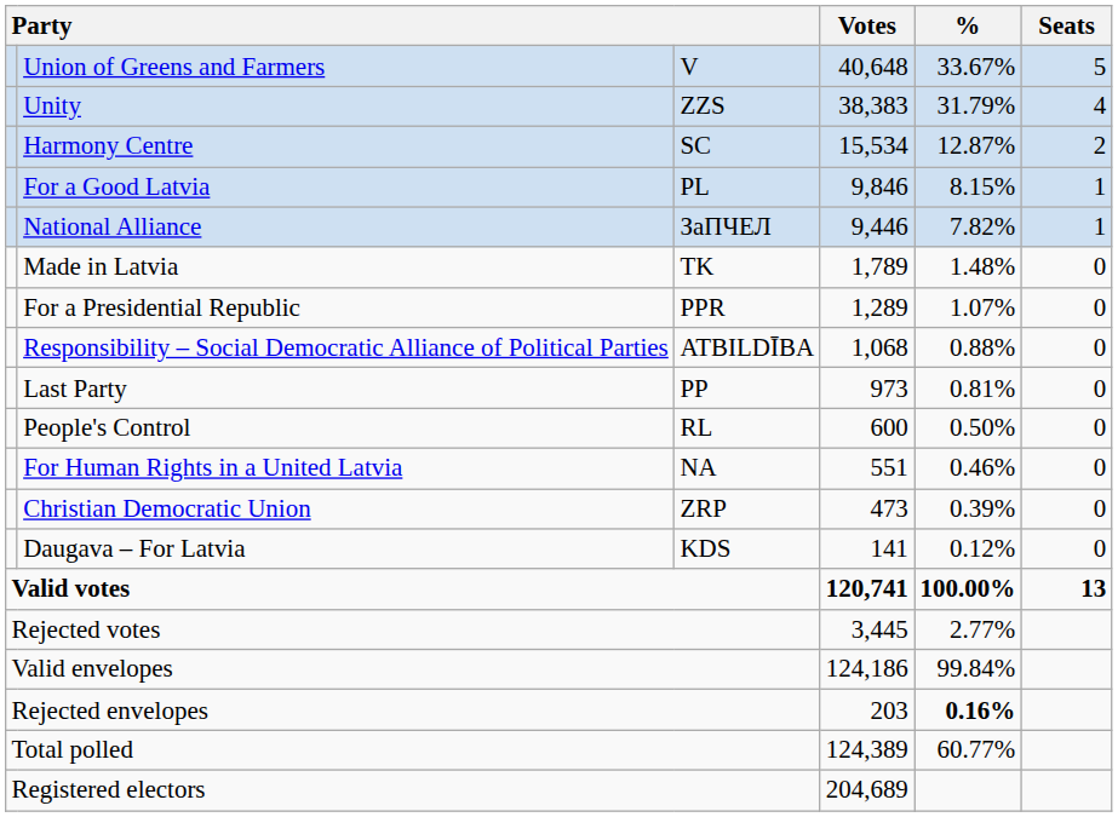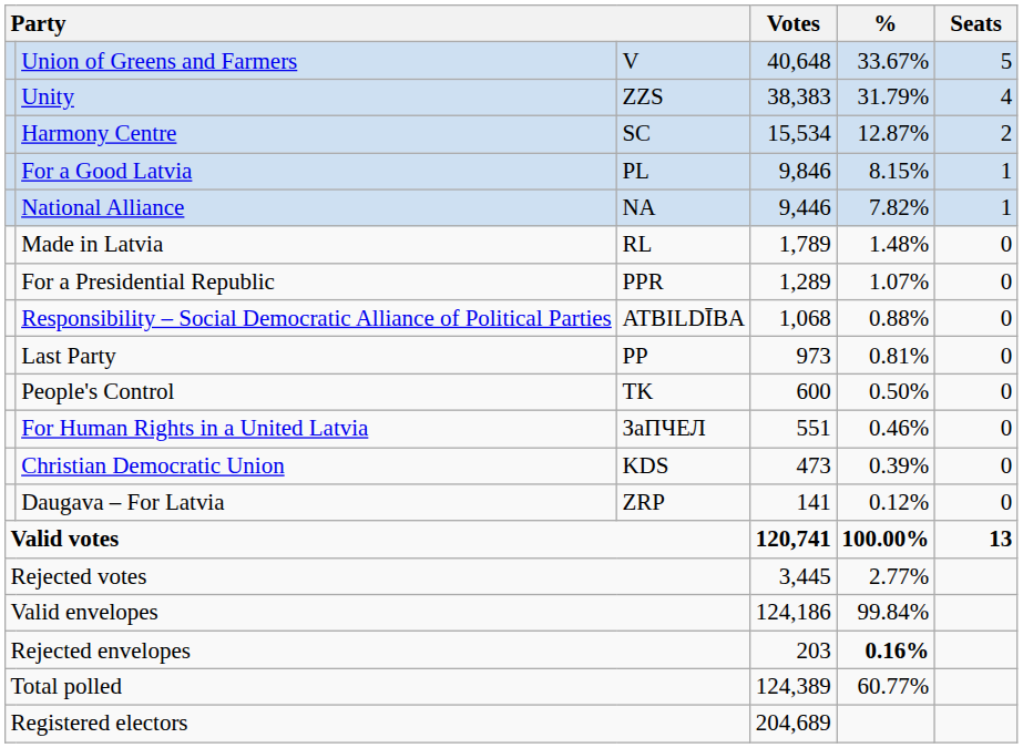 <table class="wikitable" border="1" style="text-align:right;">
 <tr>
 <th style="text-align:left;" colspan=3>Party</th>
 <th align=center width="50">Votes</th>
 <th align=center width="50">%</th>
 <th align=center width="50">Seats</th>
 </tr>
 <tr style="background:#CEE0F2;">
 <td></td>
 <td align=left><a href='#'>Union of Greens and Farmers</a></td>
 <td align=left>V</td>
 <td>40,648</td>
 <td>33.67%</td>
 <td>5</td>
 </tr>
 <tr style="background:#CEE0F2;">
 <td></td>
 <td align=left><a href='#'>Unity</a></td>
 <td align=left>ZZS</td>
 <td>38,383</td>
 <td>31.79%</td>
 <td>4</td>
 </tr>
 <tr style="background:#CEE0F2;">
 <td></td>
 <td align=left><a href='#'>Harmony Centre</a></td>
 <td align=left>SC</td>
 <td>15,534</td>
 <td>12.87%</td>
 <td>2</td>
 </tr>
 <tr style="background:#CEE0F2;">
 <td></td>
 <td align=left><a href='#'>For a Good Latvia</a></td>
 <td align=left>PL</td>
 <td>9,846</td>
 <td>8.15%</td>
 <td>1</td>
 </tr>
 <tr style="background:#CEE0F2;">
 <td></td>
 <td align=left><a href='#'>National Alliance</a></td>
-<td align=left>ЗаПЧЕЛ</td>
+<td align=left>NA</td>
 <td>9,446</td>
 <td>7.82%</td>
 <td>1</td>
 </tr>
 <tr>
 <td></td>
 <td align=left>Made in Latvia</td>
-<td align=left>TK</td>
+<td align=left>RL</td>
 <td>1,789</td>
 <td>1.48%</td>
 <td>0</td>
 </tr>
 <tr>
 <td></td>
 <td align=left>For a Presidential Republic</td>
 <td align=left>PPR</td>
 <td>1,289</td>
 <td>1.07%</td>
 <td>0</td>
 </tr>
 <tr>
 <td></td>
 <td align=left><a href='#'>Responsibility – Social Democratic Alliance of Political Parties</a></td>
 <td align=left>ATBILDĪBA</td>
 <td>1,068</td>
 <td>0.88%</td>
 <td>0</td>
 </tr>
 <tr>
 <td></td>
 <td align=left>Last Party</td>
 <td align=left>PP</td>
 <td>973</td>
 <td>0.81%</td>
 <td>0</td>
 </tr>
 <tr>
 <td></td>
 <td align=left>People's Control</td>
-<td align=left>RL</td>
+<td align=left>TK</td>
 <td>600</td>
 <td>0.50%</td>
 <td>0</td>
 </tr>
 <tr>
 <td></td>
 <td align=left><a href='#'>For Human Rights in a United Latvia</a></td>
-<td align=left>NA</td>
+<td align=left>ЗаПЧЕЛ</td>
 <td>551</td>
 <td>0.46%</td>
 <td>0</td>
 </tr>
 <tr>
 <td></td>
 <td align=left><a href='#'>Christian Democratic Union</a></td>
-<td align=left>ZRP</td>
+<td align=left>KDS</td>
 <td>473</td>
 <td>0.39%</td>
 <td>0</td>
 </tr>
 <tr>
 <td></td>
 <td align=left>Daugava – For Latvia</td>
-<td align=left>KDS</td>
+<td align=left>ZRP</td>
 <td>141</td>
 <td>0.12%</td>
 <td>0</td>
 </tr>
 <tr style="font-weight:bold">
 <td align=left colspan=3>Valid votes</td>
 <td>120,741</td>
 <td>100.00%</td>
 <td>13</td>
 </tr>
 <tr>
 <td align=left colspan=3>Rejected votes</td>
 <td>3,445</td>
 <td>2.77%</td>
 <td></td>
 </tr>
 <tr>
 <td align=left colspan=3>Valid envelopes</td>
 <td>124,186</td>
 <td>99.84%</td>
 <td></td>
 </tr>
 <tr>
 <td align=left colspan=3>Rejected envelopes</td>
 <td>203</td>
 <td><strong>0.16%</strong></td>
 <td></td>
 </tr>
 <tr>
 <td align=left colspan=3>Total polled</td>
 <td>124,389</td>
 <td>60.77%</td>
 <td></td>
 </tr>
 <tr>
 <td align=left colspan=3>Registered electors</td>
 <td>204,689</td>
 <td></td>
 <td></td>
 </tr>
 </table>
